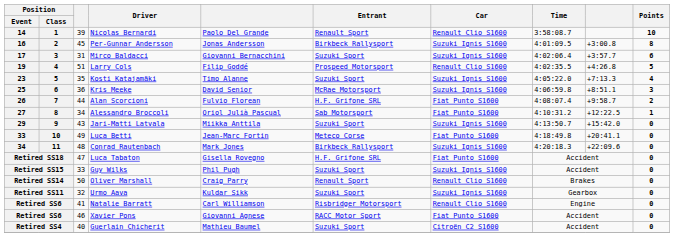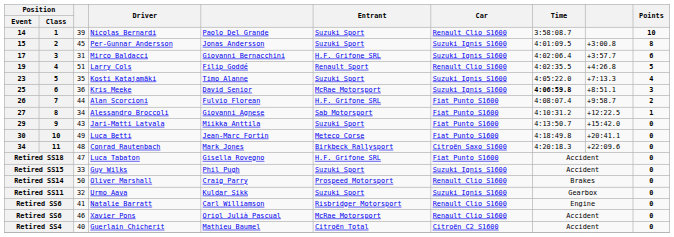 <table class="wikitable" width=85% style="font-size: 85%;">
 <tr>
 <th colspan="2">Position</th>
 <th rowspan="2"></th>
 <th rowspan="2">Driver</th>
 <th rowspan="2"></th>
 <th rowspan="2">Entrant</th>
 <th rowspan="2">Car</th>
 <th rowspan="2">Time</th>
 <th rowspan="2"></th>
 <th rowspan="2">Points</th>
 </tr>
 <tr>
 <th>Event</th>
 <th>Class</th>
 </tr>
 <tr>
 <th>14</th>
 <th>1</th>
 <td align="center">39</td>
 <td> <a href='#'>Nicolas Bernardi</a></td>
 <td> <a href='#'>Paolo Del Grande</a></td>
-<td> <a href='#'>Renault Sport</a></td>
+<td> <a href='#'>Suzuki Sport</a></td>
 <td><a href='#'>Renault Clio S1600</a></td>
 <td>3:58:08.7</td>
 <td></td>
 <td align="center"><strong>10</strong></td>
 </tr>
 <tr>
-<th>16</th>
+<th>15</th>
 <th>2</th>
 <td align="center">45</td>
 <td> <a href='#'>Per-Gunnar Andersson</a></td>
 <td> <a href='#'>Jonas Andersson</a></td>
-<td> <a href='#'>Birkbeck Rallysport</a></td>
+<td> <a href='#'>Suzuki Sport</a></td>
 <td><a href='#'>Suzuki Ignis S1600</a></td>
 <td>4:01:09.5</td>
 <td>+3:00.8</td>
 <td align="center"><strong>8</strong></td>
 </tr>
 <tr>
 <th>17</th>
 <th>3</th>
 <td align="center">31</td>
 <td> <a href='#'>Mirco Baldacci</a></td>
 <td> <a href='#'>Giovanni Bernacchini</a></td>
-<td> <a href='#'>Suzuki Sport</a></td>
+<td> <a href='#'>H.F. Grifone SRL</a></td>
 <td><a href='#'>Suzuki Ignis S1600</a></td>
 <td>4:02:06.4</td>
 <td>+3:57.7</td>
 <td align="center"><strong>6</strong></td>
 </tr>
 <tr>
 <th>19</th>
 <th>4</th>
 <td align="center">51</td>
 <td> <a href='#'>Larry Cols</a></td>
 <td> <a href='#'>Filip Goddé</a></td>
-<td> <a href='#'>Prospeed Motorsport</a></td>
+<td> <a href='#'>Renault Sport</a></td>
 <td><a href='#'>Renault Clio S1600</a></td>
 <td>4:02:35.5</td>
 <td>+4:26.8</td>
 <td align="center"><strong>5</strong></td>
 </tr>
 <tr>
 <th>23</th>
 <th>5</th>
 <td align="center">35</td>
 <td> <a href='#'>Kosti Katajamäki</a></td>
 <td> <a href='#'>Timo Alanne</a></td>
 <td> <a href='#'>Suzuki Sport</a></td>
 <td><a href='#'>Suzuki Ignis S1600</a></td>
 <td>4:05:22.0</td>
 <td>+7:13.3</td>
 <td align="center"><strong>4</strong></td>
 </tr>
 <tr>
 <th>25</th>
 <th>6</th>
 <td align="center">36</td>
 <td> <a href='#'>Kris Meeke</a></td>
 <td> <a href='#'>David Senior</a></td>
 <td> <a href='#'>McRae Motorsport</a></td>
 <td><a href='#'>Suzuki Ignis S1600</a></td>
-<td>4:06:59.8</td>
+<td><strong>4:06:59.8</strong></td>
 <td>+8:51.1</td>
 <td align="center"><strong>3</strong></td>
 </tr>
 <tr>
 <th>26</th>
 <th>7</th>
 <td align="center">44</td>
 <td> <a href='#'>Alan Scorcioni</a></td>
 <td> <a href='#'>Fulvio Florean</a></td>
 <td> <a href='#'>H.F. Grifone SRL</a></td>
 <td><a href='#'>Fiat Punto S1600</a></td>
 <td>4:08:07.4</td>
 <td>+9:58.7</td>
 <td align="center"><strong>2</strong></td>
 </tr>
 <tr>
 <th>27</th>
 <th>8</th>
 <td align="center">34</td>
 <td> <a href='#'>Alessandro Broccoli</a></td>
-<td> <a href='#'>Oriol Julià Pascual</a></td>
+<td> <a href='#'>Giovanni Agnese</a></td>
 <td> <a href='#'>Sab Motorsport</a></td>
 <td><a href='#'>Fiat Punto S1600</a></td>
 <td>4:10:31.2</td>
 <td>+12:22.5</td>
 <td align="center"><strong>1</strong></td>
 </tr>
 <tr>
 <th>29</th>
 <th>9</th>
 <td align="center">43</td>
 <td> <a href='#'>Jari-Matti Latvala</a></td>
 <td> <a href='#'>Miikka Anttila</a></td>
 <td> <a href='#'>Suzuki Sport</a></td>
-<td><a href='#'>Suzuki Ignis S1600</a></td>
+<td><a href='#'>Fiat Punto S1600</a></td>
 <td>4:13:50.7</td>
 <td>+15:42.0</td>
 <td align="center"><strong>0</strong></td>
 </tr>
 <tr>
-<th>33</th>
+<th>30</th>
 <th>10</th>
 <td align="center">49</td>
 <td> <a href='#'>Luca Betti</a></td>
 <td> <a href='#'>Jean-Marc Fortin</a></td>
 <td> <a href='#'>Meteco Corse</a></td>
 <td><a href='#'>Fiat Punto S1600</a></td>
 <td>4:18:49.8</td>
 <td>+20:41.1</td>
 <td align="center"><strong>0</strong></td>
 </tr>
 <tr>
 <th>34</th>
 <th>11</th>
 <td align="center">48</td>
 <td> <a href='#'>Conrad Rautenbach</a></td>
 <td> <a href='#'>Mark Jones</a></td>
 <td> <a href='#'>Birkbeck Rallysport</a></td>
-<td><a href='#'>Suzuki Ignis S1600</a></td>
+<td><a href='#'>Citroën Saxo S1600</a></td>
 <td>4:20:18.3</td>
 <td>+22:09.6</td>
 <td align="center"><strong>0</strong></td>
 </tr>
 <tr>
 <th colspan="2">Retired SS18</th>
 <td align="center">47</td>
 <td> <a href='#'>Luca Tabaton</a></td>
 <td> <a href='#'>Gisella Rovegno</a></td>
 <td> <a href='#'>H.F. Grifone SRL</a></td>
 <td><a href='#'>Fiat Punto S1600</a></td>
 <td align="center" colspan="2">Accident</td>
 <td align="center"><strong>0</strong></td>
 </tr>
 <tr>
 <th colspan="2">Retired SS15</th>
 <td align="center">33</td>
 <td> <a href='#'>Guy Wilks</a></td>
 <td> <a href='#'>Phil Pugh</a></td>
 <td> <a href='#'>Suzuki Sport</a></td>
 <td><a href='#'>Suzuki Ignis S1600</a></td>
 <td align="center" colspan="2">Accident</td>
 <td align="center"><strong>0</strong></td>
 </tr>
 <tr>
 <th colspan="2">Retired SS14</th>
 <td align="center">50</td>
 <td> <a href='#'>Oliver Marshall</a></td>
 <td> <a href='#'>Craig Parry</a></td>
-<td> <a href='#'>Renault Sport</a></td>
+<td> <a href='#'>Prospeed Motorsport</a></td>
 <td><a href='#'>Renault Clio S1600</a></td>
 <td align="center" colspan="2">Brakes</td>
 <td align="center"><strong>0</strong></td>
 </tr>
 <tr>
 <th colspan="2">Retired SS11</th>
 <td align="center">32</td>
 <td> <a href='#'>Urmo Aava</a></td>
 <td> <a href='#'>Kuldar Sikk</a></td>
 <td> <a href='#'>Suzuki Sport</a></td>
 <td><a href='#'>Suzuki Ignis S1600</a></td>
 <td align="center" colspan="2">Gearbox</td>
 <td align="center"><strong>0</strong></td>
 </tr>
 <tr>
 <th colspan="2">Retired SS6</th>
 <td align="center">41</td>
 <td> <a href='#'>Natalie Barratt</a></td>
 <td> <a href='#'>Carl Williamson</a></td>
 <td> <a href='#'>Risbridger Motorsport</a></td>
 <td><a href='#'>Renault Clio S1600</a></td>
 <td align="center" colspan="2">Engine</td>
 <td align="center"><strong>0</strong></td>
 </tr>
 <tr>
 <th colspan="2">Retired SS6</th>
 <td align="center">46</td>
 <td> <a href='#'>Xavier Pons</a></td>
-<td> <a href='#'>Giovanni Agnese</a></td>
-<td> <a href='#'>RACC Motor Sport</a></td>
-<td><a href='#'>Fiat Punto S1600</a></td>
+<td> <a href='#'>Oriol Julià Pascual</a></td>
+<td> <a href='#'>McRae Motorsport</a></td>
+<td><a href='#'>Renault Clio S1600</a></td>
 <td align="center" colspan="2">Accident</td>
 <td align="center"><strong>0</strong></td>
 </tr>
 <tr>
 <th colspan="2">Retired SS4</th>
 <td align="center">40</td>
 <td> <a href='#'>Guerlain Chicherit</a></td>
 <td> <a href='#'>Mathieu Baumel</a></td>
-<td> <a href='#'>Suzuki Sport</a></td>
+<td> <a href='#'>Citroën Total</a></td>
 <td><a href='#'>Citroën C2 S1600</a></td>
 <td align="center" colspan="2">Accident</td>
 <td align="center"><strong>0</strong></td>
 </tr>
 <tr>
 </tr>
 </table>
